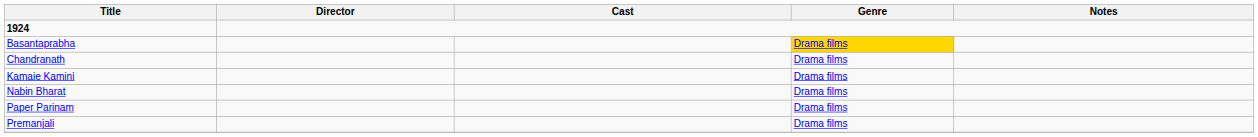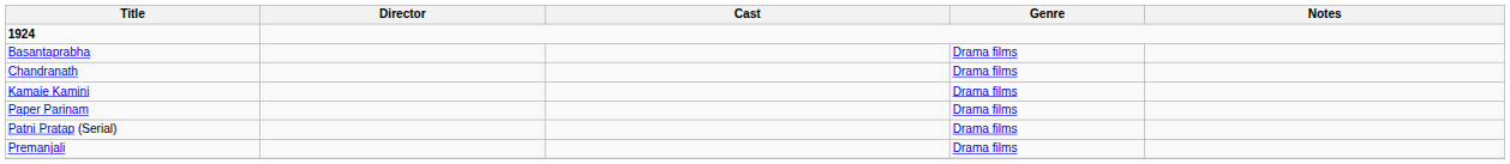 <table class="wikitable" width= "100%">
 <tr>
 <th width=17%>Title</th>
 <th width=19%>Director</th>
 <th width=27%>Cast</th>
 <th width=13%>Genre</th>
 <th width=24%>Notes</th>
 </tr>
 <tr>
 <td><strong>1924</strong></td>
 </tr>
 <tr>
 <td><a href='#'>Basantaprabha</a></td>
 <td></td>
 <td></td>
-<td style="background: gold;"><a href='#'>Drama films</a></td>
+<td><a href='#'>Drama films</a></td>
 <td></td>
 </tr>
 <tr>
 <td><a href='#'>Chandranath</a></td>
 <td></td>
 <td></td>
 <td><a href='#'>Drama films</a></td>
 <td></td>
 </tr>
 <tr>
 <td><a href='#'>Kamaie Kamini</a></td>
 <td></td>
 <td></td>
 <td><a href='#'>Drama films</a></td>
 <td></td>
 </tr>
 <tr>
-<td><a href='#'>Nabin Bharat</a></td>
+<td><a href='#'>Paper Parinam</a></td>
 <td></td>
 <td></td>
 <td><a href='#'>Drama films</a></td>
 <td></td>
 </tr>
 <tr>
-<td><a href='#'>Paper Parinam</a></td>
+<td><a href='#'>Patni Pratap</a> (Serial)</td>
 <td></td>
 <td></td>
 <td><a href='#'>Drama films</a></td>
 <td></td>
 </tr>
 <tr>
 <td><a href='#'>Premanjali</a></td>
 <td></td>
 <td></td>
 <td><a href='#'>Drama films</a></td>
 <td></td>
 </tr>
 <tr>
 </tr>
 </table>
